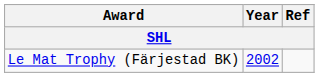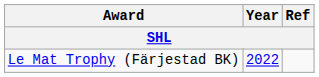 <table class="wikitable">
 <tr>
 <th>Award</th>
 <th>Year</th>
 <th>Ref</th>
 </tr>
 <tr>
 <th colspan="3"><a href='#'>SHL</a></th>
 </tr>
 <tr>
 <td><a href='#'>Le Mat Trophy</a> (Färjestad BK)</td>
-<td><a href='#'>2002</a></td>
+<td><a href='#'>2022</a></td>
 <td></td>
 </tr>
 </table>
